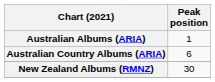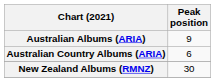 <table class="wikitable sortable plainrowheaders" style="text-align:center">
 <tr>
 <th scope="col">Chart (2021)</th>
 <th scope="col">Peak<br>position</th>
 </tr>
 <tr>
 <th scope="row">Australian Albums (<a href='#'>ARIA</a>)</th>
-<td>1</td>
+<td>9</td>
 </tr>
 <tr>
 <th scope="row">Australian Country Albums (<a href='#'>ARIA</a>)</th>
 <td>6</td>
 </tr>
 <tr>
 </tr>
 <tr>
 </tr>
 <tr>
 </tr>
 <tr>
 </tr>
 <tr>
 </tr>
 <tr>
 </tr>
 <tr>
 <th scope="row">New Zealand Albums (<a href='#'>RMNZ</a>)</th>
 <td>30</td>
 </tr>
 <tr>
 </tr>
 <tr>
 </tr>
 <tr>
 </tr>
 <tr>
 </tr>
 <tr>
 </tr>
 <tr>
 </tr>
 <tr>
 </tr>
 <tr>
 </tr>
 </table>
